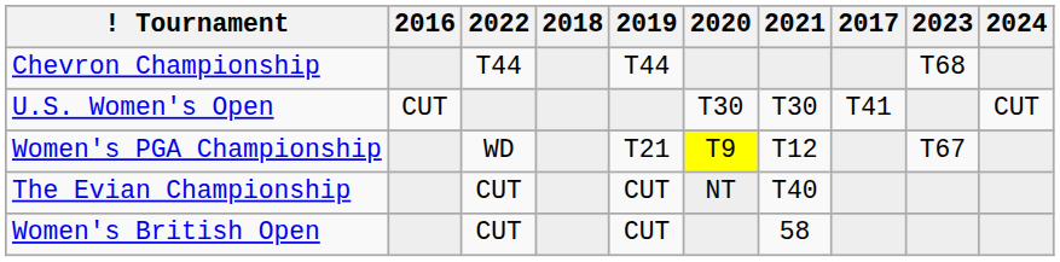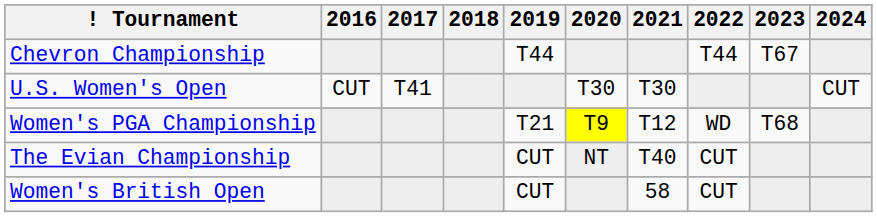 <table class="wikitable" style="font-size:95%;text-align:center;">
 <tr>
 <th>! Tournament</th>
 <th>2016</th>
-<th>2022</th>
+<th>2017</th>
 <th>2018</th>
 <th>2019</th>
 <th>2020</th>
 <th>2021</th>
-<th>2017</th>
+<th>2022</th>
 <th>2023</th>
 <th>2024</th>
 </tr>
 <tr>
 <td align=left><a href='#'>Chevron Championship</a></td>
 <td style="background:#eeeeee;"></td>
-<td>T44</td>
+<td style="background:#eeeeee;"></td>
 <td style="background:#eeeeee;"></td>
 <td>T44</td>
 <td style="background:#eeeeee;"></td>
 <td style="background:#eeeeee;"></td>
-<td style="background:#eeeeee;"></td>
-<td>T68</td>
+<td>T44</td>
+<td>T67</td>
 <td style="background:#eeeeee;"></td>
 </tr>
 <tr>
 <td align=left><a href='#'>U.S. Women's Open</a></td>
 <td>CUT</td>
-<td style="background:#eeeeee;"></td>
+<td>T41</td>
 <td style="background:#eeeeee;"></td>
 <td style="background:#eeeeee;"></td>
 <td>T30</td>
 <td>T30</td>
-<td>T41</td>
+<td style="background:#eeeeee;"></td>
 <td style="background:#eeeeee;"></td>
 <td>CUT</td>
 </tr>
 <tr>
 <td align=left><a href='#'>Women's PGA Championship</a></td>
 <td style="background:#eeeeee;"></td>
-<td>WD</td>
+<td style="background:#eeeeee;"></td>
 <td style="background:#eeeeee;"></td>
 <td>T21</td>
 <td style="background:yellow;">T9</td>
 <td>T12</td>
-<td style="background:#eeeeee;"></td>
-<td>T67</td>
+<td>WD</td>
+<td>T68</td>
 <td style="background:#eeeeee;"></td>
 </tr>
 <tr>
 <td align=left><a href='#'>The Evian Championship</a></td>
 <td style="background:#eeeeee;"></td>
-<td>CUT</td>
+<td style="background:#eeeeee;"></td>
 <td style="background:#eeeeee;"></td>
 <td>CUT</td>
 <td style="background:#eeeeee;">NT</td>
 <td>T40</td>
-<td style="background:#eeeeee;"></td>
+<td>CUT</td>
 <td style="background:#eeeeee;"></td>
 <td style="background:#eeeeee;"></td>
 </tr>
 <tr>
 <td align=left><a href='#'>Women's British Open</a></td>
 <td style="background:#eeeeee;"></td>
-<td>CUT</td>
+<td style="background:#eeeeee;"></td>
 <td style="background:#eeeeee;"></td>
 <td>CUT</td>
 <td style="background:#eeeeee;"></td>
 <td>58</td>
-<td style="background:#eeeeee;"></td>
+<td>CUT</td>
 <td style="background:#eeeeee;"></td>
 <td style="background:#eeeeee;"></td>
 </tr>
 </table>
